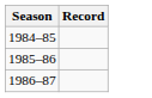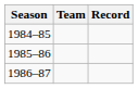 <table class="wikitable">
 <tr>
 <th>Season</th>
+<th>Team</th>
 <th>Record</th>
 </tr>
 <tr>
 <td>1984–85</td>
 <td></td>
+<td></td>
 </tr>
 <tr>
 <td>1985–86</td>
+<td></td>
 <td></td>
 </tr>
 <tr>
 <td>1986–87</td>
 <td></td>
+<td></td>
 </tr>
 </table>
